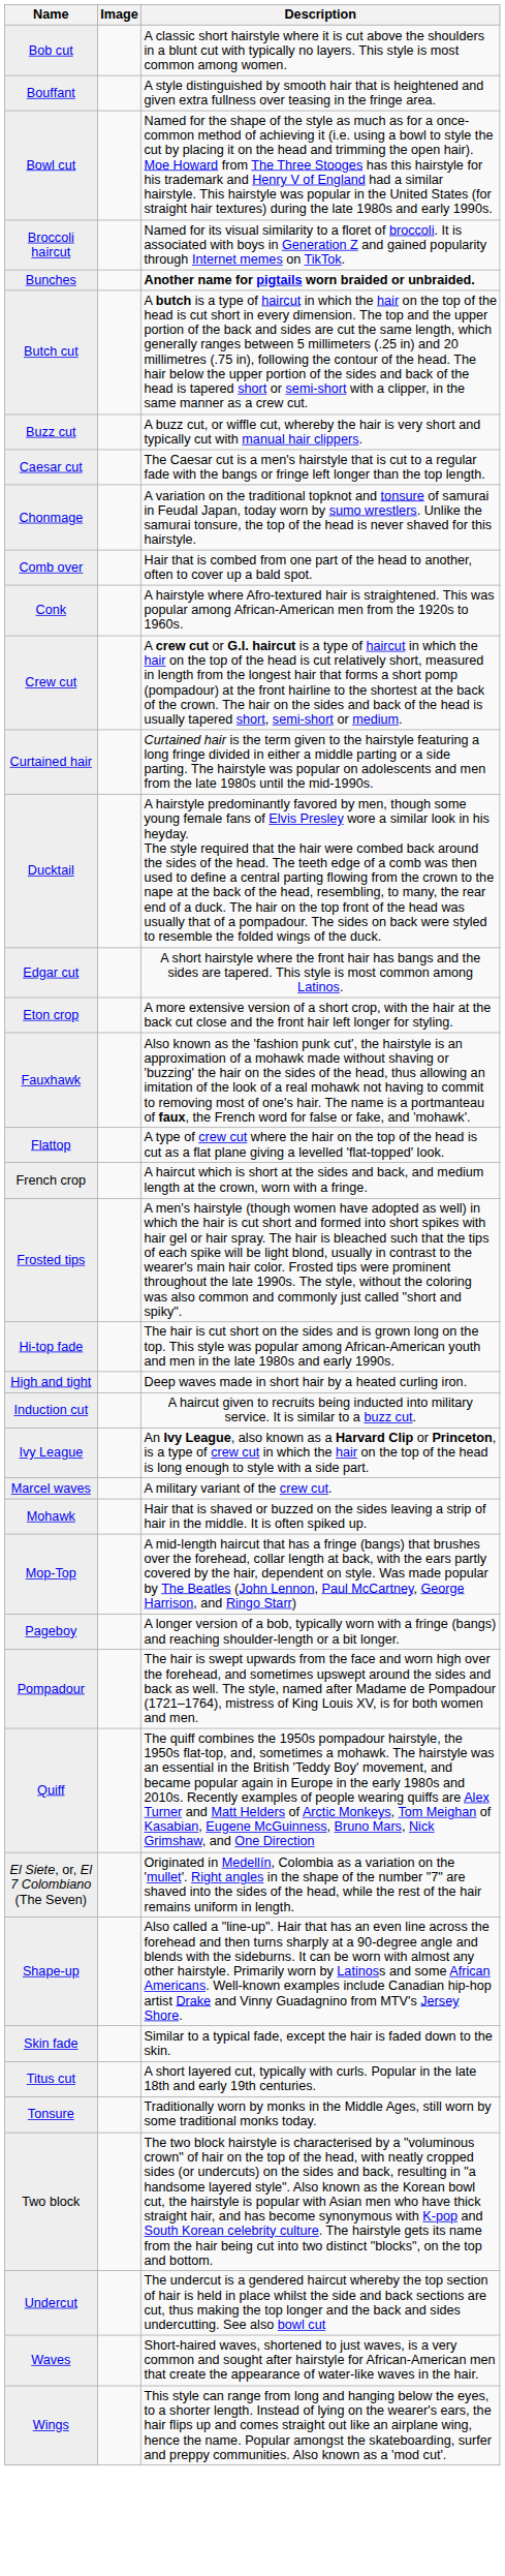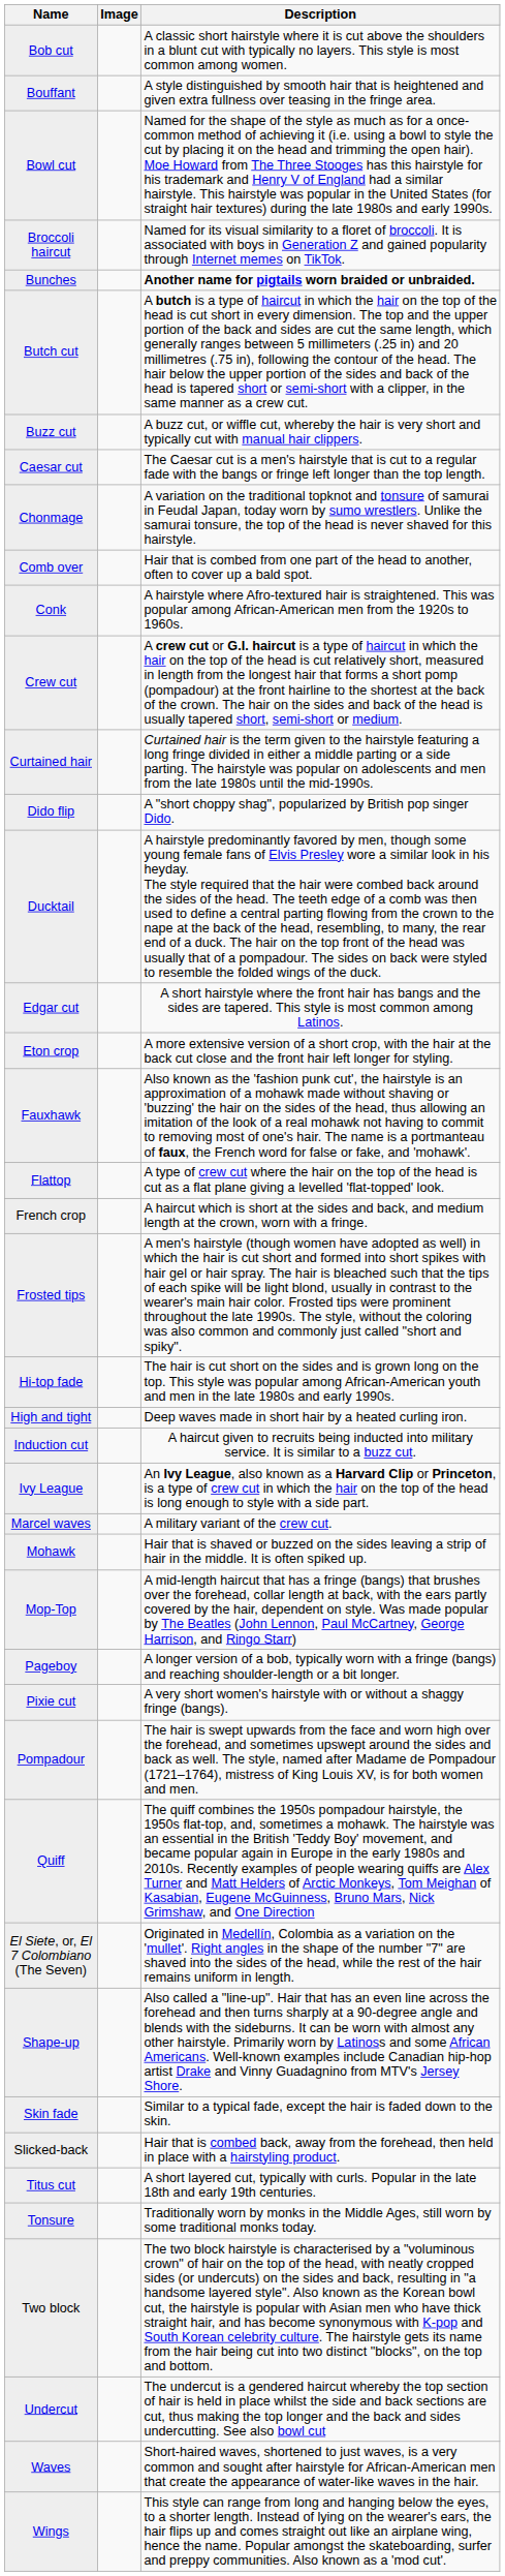 <table class="wikitable" style="text-align: center">
 <tr style="background:#cccccc">
 <th>Name</th>
 <th>Image</th>
 <th>Description</th>
 </tr>
 <tr>
 <td style="background:#eeeeee"><a href='#'>Bob cut</a></td>
 <td></td>
 <td align=left>A classic short hairstyle where it is cut above the shoulders in a blunt cut with typically no layers. This style is most common among women.</td>
 </tr>
 <tr>
 <td style="background:#eeeeee"><a href='#'>Bouffant</a></td>
 <td></td>
 <td align=left>A style distinguished by smooth hair that is heightened and given extra fullness over teasing in the fringe area.</td>
 </tr>
 <tr>
 <td style="background:#eeeeee"><a href='#'>Bowl cut</a></td>
 <td></td>
 <td align="left">Named for the shape of the style as much as for a once-common method of achieving it (i.e. using a bowl to style the cut by placing it on the head and trimming the open hair). <a href='#'>Moe Howard</a> from <a href='#'>The Three Stooges</a> has this hairstyle for his trademark and <a href='#'>Henry V of England</a> had a similar hairstyle. This hairstyle was popular in the United States (for straight hair textures) during the late 1980s and early 1990s.</td>
 </tr>
 <tr>
 <td style="background:#eeeeee"><a href='#'>Broccoli haircut</a></td>
 <td></td>
 <td align="left">Named for its visual similarity to a floret of <a href='#'>broccoli</a>. It is associated with boys in <a href='#'>Generation Z</a> and gained popularity through <a href='#'>Internet memes</a> on <a href='#'>TikTok</a>.</td>
 </tr>
 <tr>
 <td style="background:#eeeeee"><a href='#'>Bunches</a></td>
 <td></td>
 <td align=left><strong>Another name for <a href='#'>pigtails</a> worn braided or unbraided.</strong></td>
 </tr>
 <tr>
 <td style="background:#eeeeee"><a href='#'>Butch cut</a></td>
 <td></td>
 <td align=left>A <strong>butch</strong> is a type of <a href='#'>haircut</a> in which the <a href='#'>hair</a> on the top of the head is cut short in every dimension. The top and the upper portion of the back and sides are cut the same length, which generally ranges between 5 millimeters (.25 in) and 20 millimetres (.75 in), following the contour of the head. The hair below the upper portion of the sides and back of the head is tapered <a href='#'>short</a> or <a href='#'>semi-short</a> with a clipper, in the same manner as a crew cut.</td>
 </tr>
 <tr>
 <td style="background:#eeeeee"><a href='#'>Buzz cut</a></td>
 <td></td>
 <td align="left">A buzz cut, or wiffle cut, whereby the hair is very short and typically cut with <a href='#'>manual hair clippers</a>.</td>
 </tr>
 <tr>
 <td style="background:#eeeeee"><a href='#'>Caesar cut</a></td>
 <td></td>
 <td align=left>The Caesar cut is a men's hairstyle that is cut to a regular fade with the bangs or fringe left longer than the top length.</td>
 </tr>
 <tr>
 <td style="background:#eeeeee"><a href='#'>Chonmage</a></td>
 <td></td>
 <td align=left>A variation on the traditional topknot and <a href='#'>tonsure</a> of samurai in Feudal Japan, today worn by <a href='#'>sumo wrestlers</a>. Unlike the samurai tonsure, the top of the head is never shaved for this hairstyle.</td>
 </tr>
 <tr>
 <td style="background:#eeeeee"><a href='#'>Comb over</a></td>
 <td></td>
 <td align=left>Hair that is combed from one part of the head to another, often to cover up a bald spot.</td>
 </tr>
 <tr>
 <td style="background:#eeeeee"><a href='#'>Conk</a></td>
 <td></td>
 <td align=left>A hairstyle where Afro-textured hair is straightened. This was popular among African-American men from the 1920s to 1960s.</td>
 </tr>
 <tr>
 <td style="background:#eeeeee"><a href='#'>Crew cut</a></td>
 <td></td>
 <td align=left>A <strong>crew cut</strong> or <strong>G.I. haircut</strong> is a type of <a href='#'>haircut</a> in which the <a href='#'>hair</a> on the top of the head is cut relatively short, measured in length from the longest hair that forms a short pomp (pompadour) at the front hairline to the shortest at the back of the crown. The hair on the sides and back of the head is usually tapered <a href='#'>short</a>, <a href='#'>semi-short</a> or <a href='#'>medium</a>.</td>
 </tr>
 <tr>
 <td style="background:#eeeeee"><a href='#'>Curtained hair</a></td>
 <td></td>
 <td align="left"><em>Curtained hair</em> is the term given to the hairstyle featuring a long fringe divided in either a middle parting or a side parting. The hairstyle was popular on adolescents and men from the late 1980s until the mid-1990s.</td>
+</tr>
+<tr>
+<td style="background:#eeeeee"><a href='#'>Dido flip</a></td>
+<td></td>
+<td align=left>A "short choppy shag", popularized by British pop singer <a href='#'>Dido</a>.</td>
 </tr>
 <tr>
 <td style="background:#eeeeee"><a href='#'>Ducktail</a></td>
 <td></td>
 <td align=left>A hairstyle predominantly favored by men, though some young female fans of <a href='#'>Elvis Presley</a> wore a similar look in his heyday.<br>The style required that the hair were combed back around the sides of the head. The teeth edge of a comb was then used to define a central parting flowing from the crown to the nape at the back of the head, resembling, to many, the rear end of a duck. The hair on the top front of the head was usually that of a pompadour. The sides on back were styled to resemble the folded wings of the duck.</td>
 </tr>
 <tr>
 <td style="background:#eeeeee"><a href='#'>Edgar cut</a></td>
 <td></td>
 <td>A short hairstyle where the front hair has bangs and the sides are tapered. This style is most common among <a href='#'>Latinos</a>.</td>
 </tr>
 <tr>
 <td style="background:#eeeeee"><a href='#'>Eton crop</a></td>
 <td></td>
 <td align=left>A more extensive version of a short crop, with the hair at the back cut close and the front hair left longer for styling.</td>
 </tr>
 <tr>
 <td style="background:#eeeeee"><a href='#'>Fauxhawk</a></td>
 <td></td>
 <td align=left>Also known as the 'fashion punk cut', the hairstyle is an approximation of a mohawk made without shaving or 'buzzing' the hair on the sides of the head, thus allowing an imitation of the look of a real mohawk not having to commit to removing most of one's hair. The name is a portmanteau of <strong>faux</strong>, the French word for false or fake, and 'mohawk'.</td>
 </tr>
 <tr>
 <td style="background:#eeeeee"><a href='#'>Flattop</a></td>
 <td></td>
 <td align=left>A type of <a href='#'>crew cut</a> where the hair on the top of the head is cut as a flat plane giving a levelled 'flat-topped' look.</td>
 </tr>
 <tr>
 <td style="background:#eeeeee">French crop</td>
 <td></td>
 <td align=left>A haircut which is short at the sides and back, and medium length at the crown, worn with a fringe.</td>
 </tr>
 <tr>
 <td style="background:#eeeeee"><a href='#'>Frosted tips</a></td>
 <td></td>
 <td align=left>A men's hairstyle (though women have adopted as well) in which the hair is cut short and formed into short spikes with hair gel or hair spray. The hair is bleached such that the tips of each spike will be light blond, usually in contrast to the wearer's main hair color. Frosted tips were prominent throughout the late 1990s. The style, without the coloring was also common and commonly just called "short and spiky".</td>
 </tr>
 <tr>
 <td style="background:#eeeeee"><a href='#'>Hi-top fade</a></td>
 <td></td>
 <td align=left>The hair is cut short on the sides and is grown long on the top. This style was popular among African-American youth and men in the late 1980s and early 1990s.</td>
 </tr>
 <tr>
 <td style="background:#eeeeee"><a href='#'>High and tight</a></td>
 <td></td>
 <td align=left>Deep waves made in short hair by a heated curling iron.</td>
 </tr>
 <tr>
 <td style="background:#eeeeee"><a href='#'>Induction cut</a></td>
 <td></td>
 <td>A haircut given to recruits being inducted into military service. It is similar to a <a href='#'>buzz cut</a>.</td>
 </tr>
 <tr>
 <td style="background:#eeeeee"><a href='#'>Ivy League</a></td>
 <td></td>
 <td align=left>An <strong>Ivy League</strong>, also known as a <strong>Harvard Clip</strong> or <strong>Princeton</strong>, is a type of <a href='#'>crew cut</a> in which the <a href='#'>hair</a> on the top of the head is long enough to style with a side part.</td>
 </tr>
 <tr>
 <td style="background:#eeeeee"><a href='#'>Marcel waves</a></td>
 <td></td>
 <td align=left>A military variant of the <a href='#'>crew cut</a>.</td>
 </tr>
 <tr>
 <td style="background:#eeeeee"><a href='#'>Mohawk</a></td>
 <td></td>
 <td align=left>Hair that is shaved or buzzed on the sides leaving a strip of hair in the middle. It is often spiked up.</td>
 </tr>
 <tr>
 <td style="background:#eeeeee"><a href='#'>Mop-Top</a></td>
 <td></td>
 <td align=left>A mid-length haircut that has a fringe (bangs) that brushes over the forehead, collar length at back, with the ears partly covered by the hair, dependent on style. Was made popular by <a href='#'>The Beatles</a> (<a href='#'>John Lennon</a>, <a href='#'>Paul McCartney</a>, <a href='#'>George Harrison</a>, and <a href='#'>Ringo Starr</a>)</td>
 </tr>
 <tr>
 <td style="background:#eeeeee"><a href='#'>Pageboy</a></td>
 <td></td>
 <td align=left>A longer version of a bob, typically worn with a fringe (bangs) and reaching shoulder-length or a bit longer.</td>
 </tr>
 <tr>
+<td style="background:#eeeeee"><a href='#'>Pixie cut</a></td>
+<td></td>
+<td align=left>A very short women's hairstyle with or without a shaggy fringe (bangs).</td>
+</tr>
+<tr>
 <td style="background:#eeeeee"><a href='#'>Pompadour</a></td>
 <td></td>
 <td align=left>The hair is swept upwards from the face and worn high over the forehead, and sometimes upswept around the sides and back as well. The style, named after Madame de Pompadour (1721–1764), mistress of King Louis XV, is for both women and men.</td>
 </tr>
 <tr>
 <td style="background:#eeeeee"><a href='#'>Quiff</a></td>
 <td></td>
 <td align=left>The quiff combines the 1950s pompadour hairstyle, the 1950s flat-top, and, sometimes a mohawk. The hairstyle was an essential in the British 'Teddy Boy' movement, and became popular again in Europe in the early 1980s and 2010s. Recently examples of people wearing quiffs are <a href='#'>Alex Turner</a> and <a href='#'>Matt Helders</a> of <a href='#'>Arctic Monkeys</a>, <a href='#'>Tom Meighan</a> of <a href='#'>Kasabian</a>, <a href='#'>Eugene McGuinness</a>, <a href='#'>Bruno Mars</a>, <a href='#'>Nick Grimshaw</a>, and <a href='#'>One Direction</a></td>
 </tr>
 <tr>
 <td style="background:#eeeeee"><em>El Siete</em>, or, <em>El 7 Colombiano</em> (The Seven)</td>
 <td></td>
 <td align=left>Originated in <a href='#'>Medellín</a>, Colombia as a variation on the '<a href='#'>mullet</a>'. <a href='#'>Right angles</a> in the shape of the number "7" are shaved into the sides of the head, while the rest of the hair remains uniform in length.</td>
 </tr>
 <tr>
 <td style="background:#eeeeee"><a href='#'>Shape-up</a></td>
 <td></td>
 <td align=left>Also called a "line-up". Hair that has an even line across the forehead and then turns sharply at a 90-degree angle and blends with the sideburns. It can be worn with almost any other hairstyle. Primarily worn by <a href='#'>Latinos</a>s and some <a href='#'>African Americans</a>. Well-known examples include Canadian hip-hop artist <a href='#'>Drake</a> and Vinny Guadagnino from MTV's <a href='#'>Jersey Shore</a>.</td>
 </tr>
 <tr>
 <td style="background:#eeeeee"><a href='#'>Skin fade</a></td>
 <td></td>
 <td align=left>Similar to a typical fade, except the hair is faded down to the skin.</td>
+</tr>
+<tr>
+<td style="background:#eeeeee">Slicked-back</td>
+<td></td>
+<td align=left>Hair that is <a href='#'>combed</a> back, away from the forehead, then held in place with a <a href='#'>hairstyling product</a>.</td>
 </tr>
 <tr>
 <td style="background:#eeeeee"><a href='#'>Titus cut</a></td>
 <td></td>
 <td align=left>A short layered cut, typically with curls. Popular in the late 18th and early 19th centuries.</td>
 </tr>
 <tr>
 <td style="background:#eeeeee"><a href='#'>Tonsure</a></td>
 <td></td>
 <td align=left>Traditionally worn by monks in the Middle Ages, still worn by some traditional monks today.</td>
 </tr>
 <tr>
 <td style="background:#eeeeee">Two block</td>
 <td></td>
 <td align=left>The two block hairstyle is characterised by a "voluminous crown" of hair on the top of the head, with neatly cropped sides (or undercuts) on the sides and back, resulting in "a handsome layered style". Also known as the Korean bowl cut, the hairstyle is popular with Asian men who have thick straight hair, and has become synonymous with <a href='#'>K-pop</a> and <a href='#'>South Korean celebrity culture</a>. The hairstyle gets its name from the hair being cut into two distinct "blocks", on the top and bottom.</td>
 </tr>
 <tr>
 <td style="background:#eeeeee"><a href='#'>Undercut</a></td>
 <td></td>
 <td align=left>The undercut is a gendered haircut whereby the top section of hair is held in place whilst the side and back sections are cut, thus making the top longer and the back and sides undercutting. See also <a href='#'>bowl cut</a></td>
 </tr>
 <tr>
 <td style="background:#eeeeee"><a href='#'>Waves</a></td>
 <td></td>
 <td align=left>Short-haired waves, shortened to just waves, is a very common and sought after hairstyle for African-American men that create the appearance of water-like waves in the hair.</td>
 </tr>
 <tr>
 <td style="background:#eeeeee"><a href='#'>Wings</a></td>
 <td></td>
 <td align=left>This style can range from long and hanging below the eyes, to a shorter length. Instead of lying on the wearer's ears, the hair flips up and comes straight out like an airplane wing, hence the name. Popular amongst the skateboarding, surfer and preppy communities. Also known as a 'mod cut'.</td>
 </tr>
 </table>
